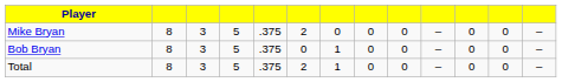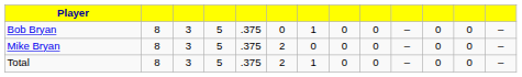 <table class="wikitable" style="text-align:center">
 <tr>
 <th style="background:yellow; color:#00009C" width="200px">Player</th>
 <th style="background:yellow; color:#00009C" width="40px"></th>
 <th style="background:yellow; color:#00009C" width="40px"></th>
 <th style="background:yellow; color:#00009C" width="40px"></th>
 <th style="background:yellow; color:#00009C" width="40px"></th>
 <th style="background:yellow; color:#00009C" width="40px"></th>
 <th style="background:yellow; color:#00009C" width="40px"></th>
 <th style="background:yellow; color:#00009C" width="40px"></th>
 <th style="background:yellow; color:#00009C" width="40px"></th>
 <th style="background:yellow; color:#00009C" width="40px"></th>
 <th style="background:yellow; color:#00009C" width="40px"></th>
 <th style="background:yellow; color:#00009C" width="40px"></th>
 <th style="background:yellow; color:#00009C" width="40px"></th>
 </tr>
 <tr>
-<td style="text-align:left"><a href='#'>Mike Bryan</a></td>
+<td style="text-align:left"><a href='#'>Bob Bryan</a></td>
 <td>8</td>
 <td>3</td>
 <td>5</td>
 <td>.375</td>
-<td>2</td>
 <td>0</td>
+<td>1</td>
 <td>0</td>
 <td>0</td>
 <td>–</td>
 <td>0</td>
 <td>0</td>
 <td>–</td>
 </tr>
 <tr>
-<td style="text-align:left"><a href='#'>Bob Bryan</a></td>
+<td style="text-align:left"><a href='#'>Mike Bryan</a></td>
 <td>8</td>
 <td>3</td>
 <td>5</td>
 <td>.375</td>
+<td>2</td>
 <td>0</td>
-<td>1</td>
 <td>0</td>
 <td>0</td>
 <td>–</td>
 <td>0</td>
 <td>0</td>
 <td>–</td>
 </tr>
 <tr>
 <td style="text-align:left">Total</td>
 <td>8</td>
 <td>3</td>
 <td>5</td>
 <td>.375</td>
 <td>2</td>
 <td>1</td>
 <td>0</td>
 <td>0</td>
 <td>–</td>
 <td>0</td>
 <td>0</td>
 <td>–</td>
 </tr>
 </table>
